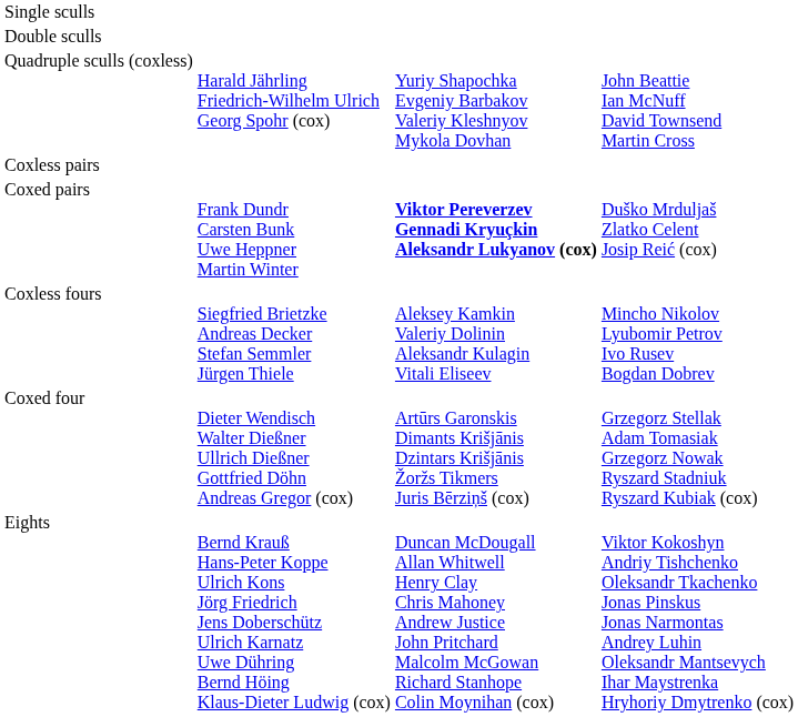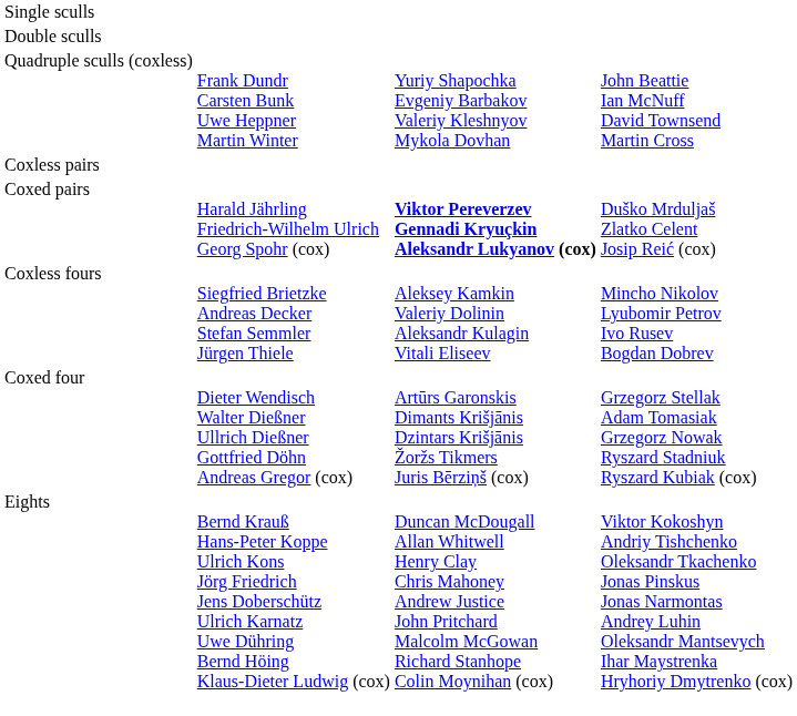 <table>
 <tr>
 <td>Single sculls<br></td>
 <td></td>
 <td></td>
 <td></td>
 </tr>
 <tr valign="top">
 <td>Double sculls<br></td>
 <td></td>
 <td></td>
 <td></td>
 </tr>
 <tr valign="top">
 <td>Quadruple sculls (coxless)<br></td>
-<td><br><a href='#'>Harald Jährling</a><br><a href='#'>Friedrich-Wilhelm Ulrich</a><br><a href='#'>Georg Spohr</a> (cox)</td>
+<td><br><a href='#'>Frank Dundr</a><br><a href='#'>Carsten Bunk</a><br><a href='#'>Uwe Heppner</a><br><a href='#'>Martin Winter</a></td>
 <td><br><a href='#'>Yuriy Shapochka</a><br><a href='#'>Evgeniy Barbakov</a><br><a href='#'>Valeriy Kleshnyov</a><br><a href='#'>Mykola Dovhan</a></td>
 <td><br><a href='#'>John Beattie</a><br><a href='#'>Ian McNuff</a><br><a href='#'>David Townsend</a><br><a href='#'>Martin Cross</a></td>
 </tr>
 <tr valign="top">
 <td>Coxless pairs<br></td>
 <td></td>
 <td></td>
 <td></td>
 </tr>
 <tr valign="top">
 <td>Coxed pairs<br></td>
-<td><br><a href='#'>Frank Dundr</a><br><a href='#'>Carsten Bunk</a><br><a href='#'>Uwe Heppner</a><br><a href='#'>Martin Winter</a></td>
+<td><br><a href='#'>Harald Jährling</a><br><a href='#'>Friedrich-Wilhelm Ulrich</a><br><a href='#'>Georg Spohr</a> (cox)</td>
 <td><strong><br><a href='#'>Viktor Pereverzev</a><br><a href='#'>Gennadi Kryuçkin</a><br><a href='#'>Aleksandr Lukyanov</a> (cox)</strong></td>
 <td><br><a href='#'>Duško Mrduljaš</a><br><a href='#'>Zlatko Celent</a><br><a href='#'>Josip Reić</a> (cox)</td>
 </tr>
 <tr valign="top">
 <td>Coxless fours<br></td>
 <td><br><a href='#'>Siegfried Brietzke</a><br><a href='#'>Andreas Decker</a><br><a href='#'>Stefan Semmler</a><br><a href='#'>Jürgen Thiele</a></td>
 <td><br><a href='#'>Aleksey Kamkin</a><br><a href='#'>Valeriy Dolinin</a><br><a href='#'>Aleksandr Kulagin</a><br><a href='#'>Vitali Eliseev</a></td>
 <td><br><a href='#'>Mincho Nikolov</a><br><a href='#'>Lyubomir Petrov</a><br><a href='#'>Ivo Rusev</a><br><a href='#'>Bogdan Dobrev</a></td>
 </tr>
 <tr valign="top">
 <td>Coxed four<br></td>
 <td><br><a href='#'>Dieter Wendisch</a><br><a href='#'>Walter Dießner</a><br><a href='#'>Ullrich Dießner</a><br><a href='#'>Gottfried Döhn</a><br><a href='#'>Andreas Gregor</a> (cox)</td>
 <td><br><a href='#'>Artūrs Garonskis</a><br><a href='#'>Dimants Krišjānis</a><br><a href='#'>Dzintars Krišjānis</a><br><a href='#'>Žoržs Tikmers</a><br><a href='#'>Juris Bērziņš</a> (cox)</td>
 <td><br><a href='#'>Grzegorz Stellak</a><br><a href='#'>Adam Tomasiak</a><br><a href='#'>Grzegorz Nowak</a><br><a href='#'>Ryszard Stadniuk</a><br><a href='#'>Ryszard Kubiak</a> (cox)</td>
 </tr>
 <tr valign="top">
 <td>Eights<br></td>
 <td><br><a href='#'>Bernd Krauß</a><br><a href='#'>Hans-Peter Koppe</a><br><a href='#'>Ulrich Kons</a><br><a href='#'>Jörg Friedrich</a><br><a href='#'>Jens Doberschütz</a><br><a href='#'>Ulrich Karnatz</a><br><a href='#'>Uwe Dühring</a><br><a href='#'>Bernd Höing</a><br><a href='#'>Klaus-Dieter Ludwig</a> (cox)</td>
 <td><br><a href='#'>Duncan McDougall</a><br><a href='#'>Allan Whitwell</a><br><a href='#'>Henry Clay</a><br><a href='#'>Chris Mahoney</a><br><a href='#'>Andrew Justice</a><br><a href='#'>John Pritchard</a><br><a href='#'>Malcolm McGowan</a><br><a href='#'>Richard Stanhope</a><br><a href='#'>Colin Moynihan</a> (cox)</td>
 <td><br><a href='#'>Viktor Kokoshyn</a><br><a href='#'>Andriy Tishchenko</a><br><a href='#'>Oleksandr Tkachenko</a><br><a href='#'>Jonas Pinskus</a><br><a href='#'>Jonas Narmontas</a><br><a href='#'>Andrey Luhin</a><br><a href='#'>Oleksandr Mantsevych</a><br><a href='#'>Ihar Maystrenka</a><br><a href='#'>Hryhoriy Dmytrenko</a> (cox)</td>
 </tr>
 </table>
